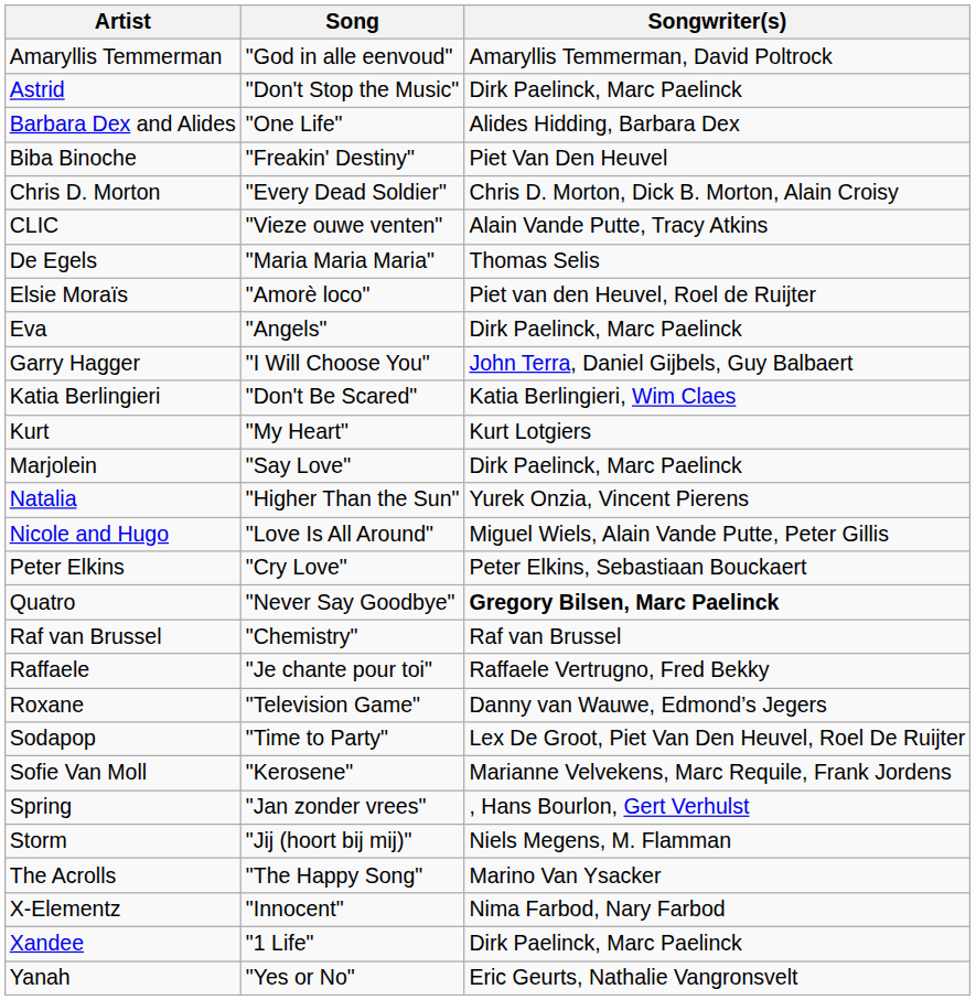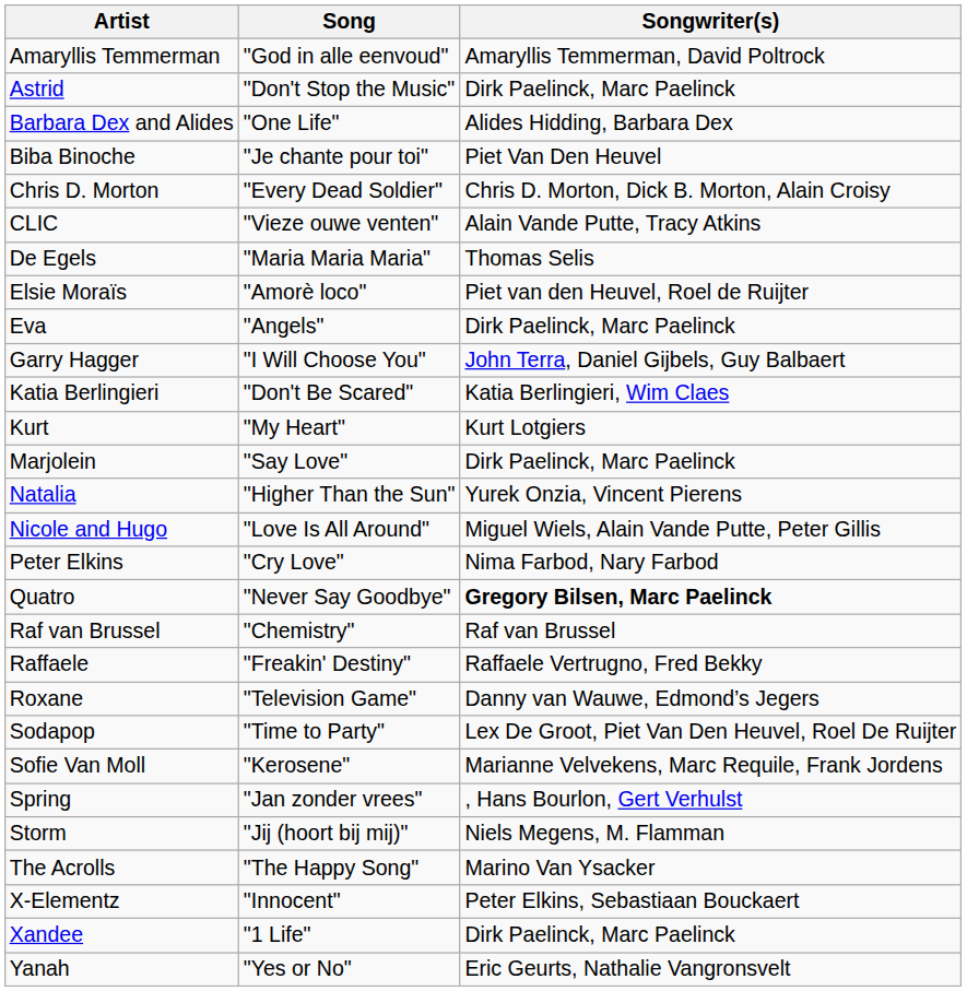 <table class="sortable wikitable" style="margin: 1em auto 1em auto">
 <tr>
 <th>Artist</th>
 <th>Song</th>
 <th>Songwriter(s)</th>
 </tr>
 <tr>
 <td>Amaryllis Temmerman</td>
 <td>"God in alle eenvoud"</td>
 <td>Amaryllis Temmerman, David Poltrock</td>
 </tr>
 <tr>
 <td><a href='#'>Astrid</a></td>
 <td>"Don't Stop the Music"</td>
 <td>Dirk Paelinck, Marc Paelinck</td>
 </tr>
 <tr>
 <td><a href='#'>Barbara Dex</a> and Alides</td>
 <td>"One Life"</td>
 <td>Alides Hidding, Barbara Dex</td>
 </tr>
 <tr>
 <td>Biba Binoche</td>
-<td>"Freakin' Destiny"</td>
+<td>"Je chante pour toi"</td>
 <td>Piet Van Den Heuvel</td>
 </tr>
 <tr>
 <td>Chris D. Morton</td>
 <td>"Every Dead Soldier"</td>
 <td>Chris D. Morton, Dick B. Morton, Alain Croisy</td>
 </tr>
 <tr>
 <td>CLIC</td>
 <td>"Vieze ouwe venten"</td>
 <td>Alain Vande Putte, Tracy Atkins</td>
 </tr>
 <tr>
 <td>De Egels</td>
 <td>"Maria Maria Maria"</td>
 <td>Thomas Selis</td>
 </tr>
 <tr>
 <td>Elsie Moraïs</td>
 <td>"Amorè loco"</td>
 <td>Piet van den Heuvel, Roel de Ruijter</td>
 </tr>
 <tr>
 <td>Eva</td>
 <td>"Angels"</td>
 <td>Dirk Paelinck, Marc Paelinck</td>
 </tr>
 <tr>
 <td>Garry Hagger</td>
 <td>"I Will Choose You"</td>
 <td><a href='#'>John Terra</a>, Daniel Gijbels, Guy Balbaert</td>
 </tr>
 <tr>
 <td>Katia Berlingieri</td>
 <td>"Don't Be Scared"</td>
 <td>Katia Berlingieri, <a href='#'>Wim Claes</a></td>
 </tr>
 <tr>
 <td>Kurt</td>
 <td>"My Heart"</td>
 <td>Kurt Lotgiers</td>
 </tr>
 <tr>
 <td>Marjolein</td>
 <td>"Say Love"</td>
 <td>Dirk Paelinck, Marc Paelinck</td>
 </tr>
 <tr>
 <td><a href='#'>Natalia</a></td>
 <td>"Higher Than the Sun"</td>
 <td>Yurek Onzia, Vincent Pierens</td>
 </tr>
 <tr>
 <td><a href='#'>Nicole and Hugo</a></td>
 <td>"Love Is All Around"</td>
 <td>Miguel Wiels, Alain Vande Putte, Peter Gillis</td>
 </tr>
 <tr>
 <td>Peter Elkins</td>
 <td>"Cry Love"</td>
-<td>Peter Elkins, Sebastiaan Bouckaert</td>
+<td>Nima Farbod, Nary Farbod</td>
 </tr>
 <tr>
 <td>Quatro</td>
 <td>"Never Say Goodbye"</td>
 <td><strong>Gregory Bilsen, Marc Paelinck</strong></td>
 </tr>
 <tr>
 <td>Raf van Brussel</td>
 <td>"Chemistry"</td>
 <td>Raf van Brussel</td>
 </tr>
 <tr>
 <td>Raffaele</td>
-<td>"Je chante pour toi"</td>
+<td>"Freakin' Destiny"</td>
 <td>Raffaele Vertrugno, Fred Bekky</td>
 </tr>
 <tr>
 <td>Roxane</td>
 <td>"Television Game"</td>
 <td>Danny van Wauwe, Edmond’s Jegers</td>
 </tr>
 <tr>
 <td>Sodapop</td>
 <td>"Time to Party"</td>
 <td>Lex De Groot, Piet Van Den Heuvel, Roel De Ruijter</td>
 </tr>
 <tr>
 <td>Sofie Van Moll</td>
 <td>"Kerosene"</td>
 <td>Marianne Velvekens, Marc Requile, Frank Jordens</td>
 </tr>
 <tr>
 <td>Spring</td>
 <td>"Jan zonder vrees"</td>
 <td>, Hans Bourlon, <a href='#'>Gert Verhulst</a></td>
 </tr>
 <tr>
 <td>Storm</td>
 <td>"Jij (hoort bij mij)"</td>
 <td>Niels Megens, M. Flamman</td>
 </tr>
 <tr>
 <td>The Acrolls</td>
 <td>"The Happy Song"</td>
 <td>Marino Van Ysacker</td>
 </tr>
 <tr>
 <td>X-Elementz</td>
 <td>"Innocent"</td>
-<td>Nima Farbod, Nary Farbod</td>
+<td>Peter Elkins, Sebastiaan Bouckaert</td>
 </tr>
 <tr>
 <td><a href='#'>Xandee</a></td>
 <td>"1 Life"</td>
 <td>Dirk Paelinck, Marc Paelinck</td>
 </tr>
 <tr>
 <td>Yanah</td>
 <td>"Yes or No"</td>
 <td>Eric Geurts, Nathalie Vangronsvelt</td>
 </tr>
 </table>
